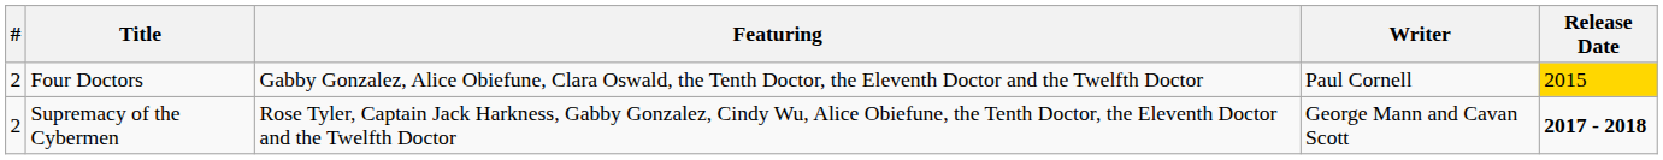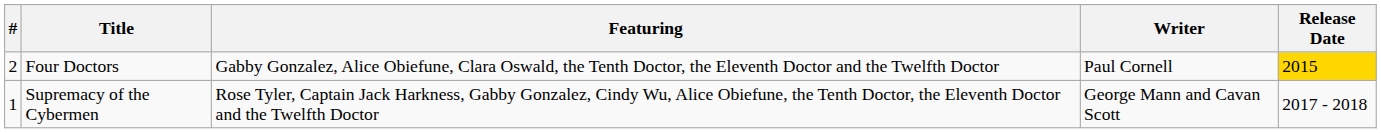 <table class="wikitable">
 <tr>
 <th>#</th>
 <th>Title</th>
 <th>Featuring</th>
 <th>Writer</th>
 <th>Release Date</th>
 </tr>
 <tr>
 <td>2</td>
 <td>Four Doctors</td>
 <td>Gabby Gonzalez, Alice Obiefune, Clara Oswald, the Tenth Doctor, the Eleventh Doctor and the Twelfth Doctor</td>
 <td>Paul Cornell</td>
 <td style="background: gold;">2015</td>
 </tr>
 <tr>
-<td>2</td>
+<td>1</td>
 <td>Supremacy of the Cybermen</td>
 <td>Rose Tyler, Captain Jack Harkness, Gabby Gonzalez, Cindy Wu, Alice Obiefune, the Tenth Doctor, the Eleventh Doctor and the Twelfth Doctor</td>
 <td>George Mann and Cavan Scott</td>
-<td><strong>2017 - 2018</strong></td>
+<td>2017 - 2018</td>
 </tr>
 </table>
